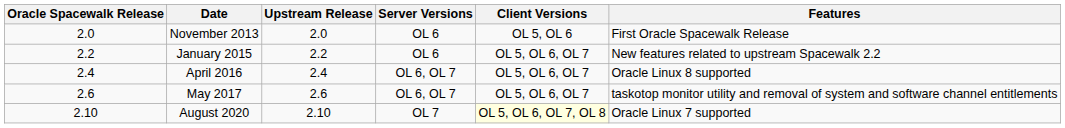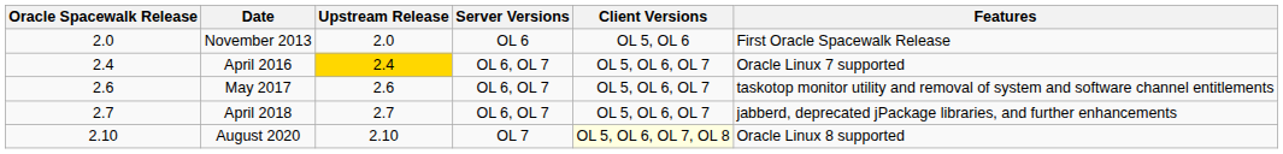 <table class="wikitable">
 <tr>
 <th align=left>Oracle Spacewalk Release</th>
 <th align=left>Date</th>
 <th align=left>Upstream Release</th>
 <th align=left>Server Versions</th>
 <th align=left>Client Versions</th>
 <th align=left>Features</th>
 </tr>
 <tr>
 <td align=center>2.0</td>
 <td align=center>November 2013</td>
 <td align=center>2.0</td>
 <td align=center>OL 6</td>
 <td align=center>OL 5, OL 6</td>
 <td>First Oracle Spacewalk Release</td>
 </tr>
 <tr>
-<td align=center>2.2</td>
-<td align=center>January 2015</td>
-<td align=center>2.2</td>
-<td align=center>OL 6</td>
-<td align=center>OL 5, OL 6, OL 7</td>
-<td>New features related to upstream Spacewalk 2.2</td>
-</tr>
-<tr>
 <td align=center>2.4</td>
 <td align=center>April 2016</td>
-<td align=center>2.4</td>
+<td align=center style="background: gold;">2.4</td>
 <td align=center>OL 6, OL 7</td>
 <td align=center>OL 5, OL 6, OL 7</td>
-<td>Oracle Linux 8 supported</td>
+<td>Oracle Linux 7 supported</td>
 </tr>
 <tr>
 <td align=center>2.6</td>
 <td align=center>May 2017</td>
 <td align=center>2.6</td>
 <td align=center>OL 6, OL 7</td>
 <td align=center>OL 5, OL 6, OL 7</td>
 <td>taskotop monitor utility and removal of system and software channel entitlements</td>
 </tr>
 <tr>
+<td align=center>2.7</td>
+<td align=center>April 2018</td>
+<td align=center>2.7</td>
+<td align=center>OL 6, OL 7</td>
+<td align=center>OL 5, OL 6, OL 7</td>
+<td>jabberd, deprecated jPackage libraries, and further enhancements</td>
+</tr>
+<tr>
 <td align=center>2.10</td>
 <td align=center>August 2020</td>
 <td align=center>2.10</td>
 <td align=center>OL 7</td>
 <td align=center style="background: lightyellow;">OL 5, OL 6, OL 7, OL 8</td>
-<td>Oracle Linux 7 supported</td>
+<td>Oracle Linux 8 supported</td>
 </tr>
 </table>
